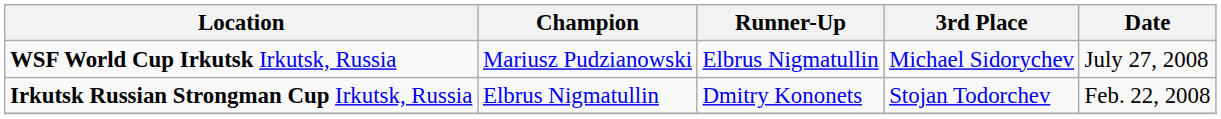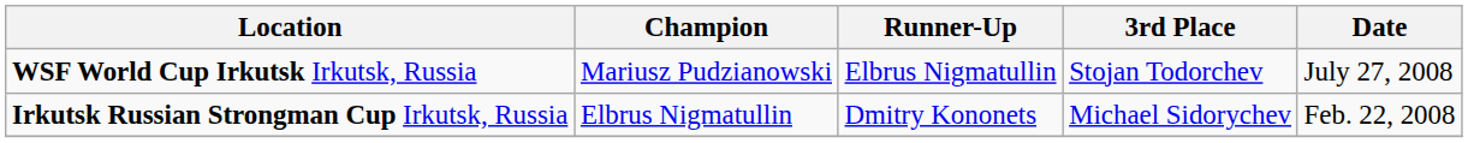 <table class="wikitable">
 <tr>
 <th>Location</th>
 <th>Champion</th>
 <th>Runner-Up</th>
 <th>3rd Place</th>
 <th>Date</th>
 </tr>
 <tr>
 <td><strong>WSF World Cup Irkutsk</strong>  <a href='#'>Irkutsk, Russia</a></td>
 <td> <a href='#'>Mariusz Pudzianowski</a></td>
 <td> <a href='#'>Elbrus Nigmatullin</a></td>
-<td> <a href='#'>Michael Sidorychev</a></td>
+<td> <a href='#'>Stojan Todorchev</a></td>
 <td>July 27, 2008</td>
 </tr>
 <tr>
 <td><strong>Irkutsk Russian Strongman Cup</strong>  <a href='#'>Irkutsk, Russia</a></td>
 <td> <a href='#'>Elbrus Nigmatullin</a></td>
 <td> <a href='#'>Dmitry Kononets</a></td>
-<td> <a href='#'>Stojan Todorchev</a></td>
+<td> <a href='#'>Michael Sidorychev</a></td>
 <td>Feb. 22, 2008</td>
 </tr>
 <tr>
 </tr>
 </table>
